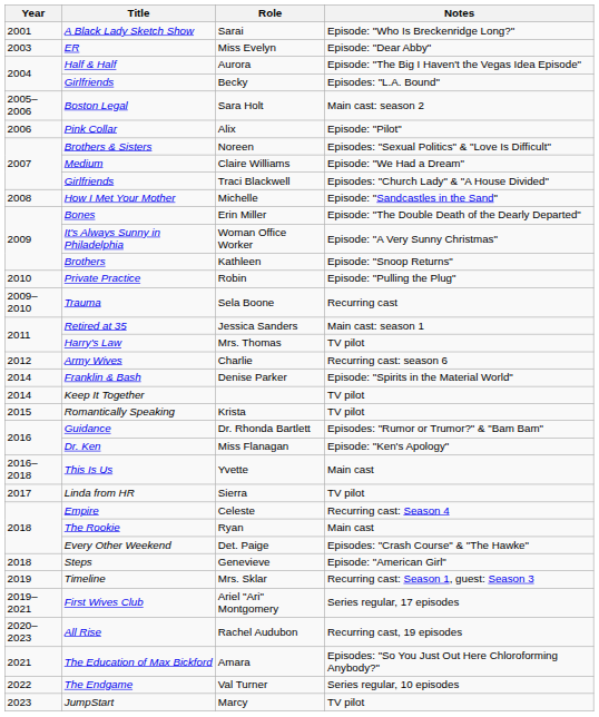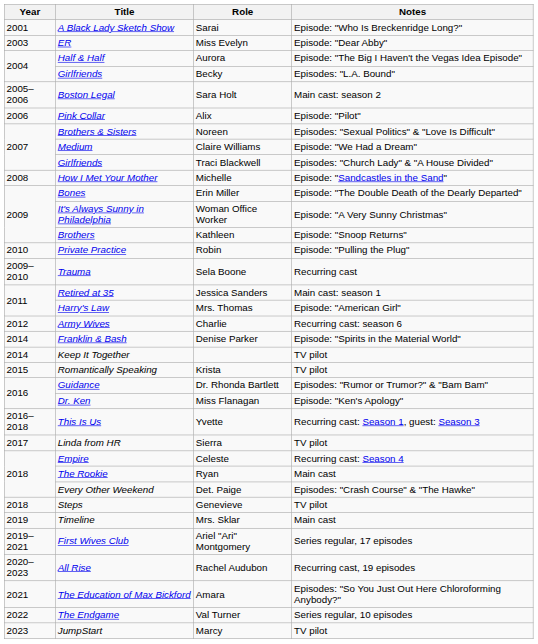 <table class="wikitable sortable">
 <tr>
 <th>Year</th>
 <th>Title</th>
 <th>Role</th>
 <th class="unsortable">Notes</th>
 </tr>
 <tr>
 <td>2001</td>
 <td><em><a href='#'>A Black Lady Sketch Show</a></em></td>
 <td>Sarai</td>
 <td>Episode: "Who Is Breckenridge Long?"</td>
 </tr>
 <tr>
 <td>2003</td>
 <td><em><a href='#'>ER</a></em></td>
 <td>Miss Evelyn</td>
 <td>Episode: "Dear Abby"</td>
 </tr>
 <tr>
 <td rowspan="2">2004</td>
 <td><em><a href='#'>Half & Half</a></em></td>
 <td>Aurora</td>
 <td>Episode: "The Big I Haven't the Vegas Idea Episode"</td>
 </tr>
 <tr>
 <td><em><a href='#'>Girlfriends</a></em></td>
 <td>Becky</td>
 <td>Episodes: "L.A. Bound"</td>
 </tr>
 <tr>
 <td>2005–2006</td>
 <td><em><a href='#'>Boston Legal</a></em></td>
 <td>Sara Holt</td>
 <td>Main cast: season 2</td>
 </tr>
 <tr>
 <td>2006</td>
 <td><em><a href='#'>Pink Collar</a></em></td>
 <td>Alix</td>
 <td>Episode: "Pilot"</td>
 </tr>
 <tr>
 <td rowspan="3">2007</td>
 <td><em><a href='#'>Brothers & Sisters</a></em></td>
 <td>Noreen</td>
 <td>Episodes: "Sexual Politics" & "Love Is Difficult"</td>
 </tr>
 <tr>
 <td><em><a href='#'>Medium</a></em></td>
 <td>Claire Williams</td>
 <td>Episode: "We Had a Dream"</td>
 </tr>
 <tr>
 <td><em><a href='#'>Girlfriends</a></em></td>
 <td>Traci Blackwell</td>
 <td>Episodes: "Church Lady" & "A House Divided"</td>
 </tr>
 <tr>
 <td>2008</td>
 <td><em><a href='#'>How I Met Your Mother</a></em></td>
 <td>Michelle</td>
 <td>Episode: "<a href='#'>Sandcastles in the Sand</a>"</td>
 </tr>
 <tr>
 <td rowspan="3">2009</td>
 <td><em><a href='#'>Bones</a></em></td>
 <td>Erin Miller</td>
 <td>Episode: "The Double Death of the Dearly Departed"</td>
 </tr>
 <tr>
 <td><em><a href='#'>It's Always Sunny in Philadelphia</a></em></td>
 <td>Woman Office Worker</td>
 <td>Episode: "A Very Sunny Christmas"</td>
 </tr>
 <tr>
 <td><em><a href='#'>Brothers</a></em></td>
 <td>Kathleen</td>
 <td>Episode: "Snoop Returns"</td>
 </tr>
 <tr>
 <td>2010</td>
 <td><em><a href='#'>Private Practice</a></em></td>
 <td>Robin</td>
 <td>Episode: "Pulling the Plug"</td>
 </tr>
 <tr>
 <td>2009–2010</td>
 <td><em><a href='#'>Trauma</a></em></td>
 <td>Sela Boone</td>
 <td>Recurring cast</td>
 </tr>
 <tr>
 <td rowspan="2">2011</td>
 <td><em><a href='#'>Retired at 35</a></em></td>
 <td>Jessica Sanders</td>
 <td>Main cast: season 1</td>
 </tr>
 <tr>
 <td><em><a href='#'>Harry's Law</a></em></td>
 <td>Mrs. Thomas</td>
-<td>TV pilot</td>
+<td>Episode: "American Girl"</td>
 </tr>
 <tr>
 <td>2012</td>
 <td><em><a href='#'>Army Wives</a></em></td>
 <td>Charlie</td>
 <td>Recurring cast: season 6</td>
 </tr>
 <tr>
 <td>2014</td>
 <td><em><a href='#'>Franklin & Bash</a></em></td>
 <td>Denise Parker</td>
 <td>Episode: "Spirits in the Material World"</td>
 </tr>
 <tr>
 <td>2014</td>
 <td><em>Keep It Together</em></td>
 <td></td>
 <td>TV pilot</td>
 </tr>
 <tr>
 <td>2015</td>
 <td><em>Romantically Speaking</em></td>
 <td>Krista</td>
 <td>TV pilot</td>
 </tr>
 <tr>
 <td rowspan="2">2016</td>
 <td><em><a href='#'>Guidance</a></em></td>
 <td>Dr. Rhonda Bartlett</td>
 <td>Episodes: "Rumor or Trumor?" & "Bam Bam"</td>
 </tr>
 <tr>
 <td><em><a href='#'>Dr. Ken</a></em></td>
 <td>Miss Flanagan</td>
 <td>Episode: "Ken's Apology"</td>
 </tr>
 <tr>
 <td>2016–2018</td>
 <td><em><a href='#'>This Is Us</a></em></td>
 <td>Yvette</td>
-<td>Main cast</td>
+<td>Recurring cast: <a href='#'>Season 1</a>, guest: <a href='#'>Season 3</a></td>
 </tr>
 <tr>
 <td>2017</td>
 <td><em>Linda from HR</em></td>
 <td>Sierra</td>
 <td>TV pilot</td>
 </tr>
 <tr>
 <td rowspan="3">2018</td>
 <td><em><a href='#'>Empire</a></em></td>
 <td>Celeste</td>
 <td>Recurring cast: <a href='#'>Season 4</a></td>
 </tr>
 <tr>
 <td><em><a href='#'>The Rookie</a></em></td>
 <td>Ryan</td>
 <td>Main cast</td>
 </tr>
 <tr>
 <td><em>Every Other Weekend</em></td>
 <td>Det. Paige</td>
 <td>Episodes: "Crash Course" & "The Hawke"</td>
 </tr>
 <tr>
 <td>2018</td>
 <td><em>Steps</em></td>
 <td>Genevieve</td>
-<td>Episode: "American Girl"</td>
+<td>TV pilot</td>
 </tr>
 <tr>
 <td>2019</td>
 <td><em>Timeline</em></td>
 <td>Mrs. Sklar</td>
-<td>Recurring cast: <a href='#'>Season 1</a>, guest: <a href='#'>Season 3</a></td>
+<td>Main cast</td>
 </tr>
 <tr>
 <td>2019–2021</td>
 <td><em><a href='#'>First Wives Club</a></em></td>
 <td>Ariel "Ari" Montgomery</td>
 <td>Series regular, 17 episodes</td>
 </tr>
 <tr>
 <td>2020–2023</td>
 <td><em><a href='#'>All Rise</a></em></td>
 <td>Rachel Audubon</td>
 <td>Recurring cast, 19 episodes</td>
 </tr>
 <tr>
 <td>2021</td>
 <td><em><a href='#'>The Education of Max Bickford</a> </em></td>
 <td>Amara</td>
 <td>Episodes: "So You Just Out Here Chloroforming Anybody?"</td>
 </tr>
 <tr>
 <td>2022</td>
 <td><em><a href='#'>The Endgame</a></em></td>
 <td>Val Turner</td>
 <td>Series regular, 10 episodes</td>
 </tr>
 <tr>
 <td>2023</td>
 <td><em>JumpStart</em></td>
 <td>Marcy</td>
 <td>TV pilot</td>
 </tr>
 </table>
